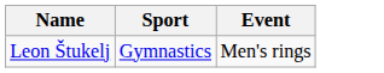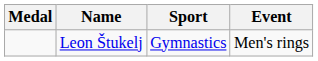 <table class="wikitable">
 <tr>
+<th>Medal</th>
 <th>Name</th>
 <th>Sport</th>
 <th>Event</th>
 </tr>
 <tr>
+<td></td>
 <td><a href='#'>Leon Štukelj</a></td>
 <td><a href='#'>Gymnastics</a></td>
 <td>Men's rings</td>
 </tr>
 </table>
